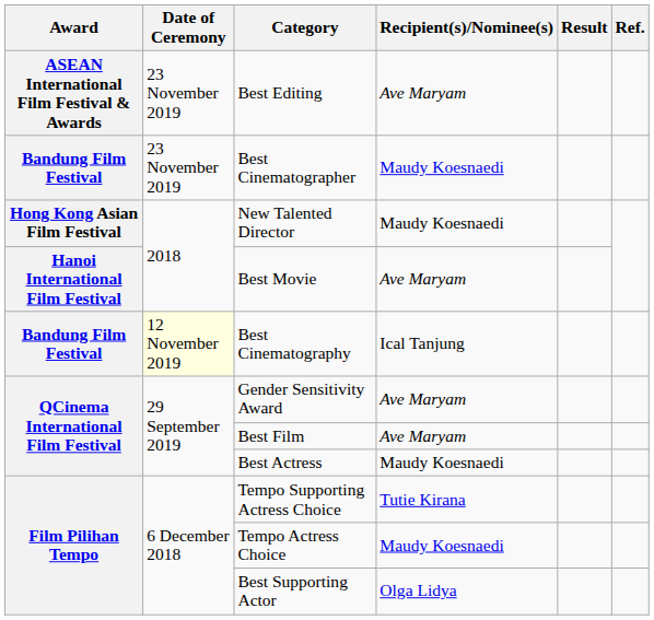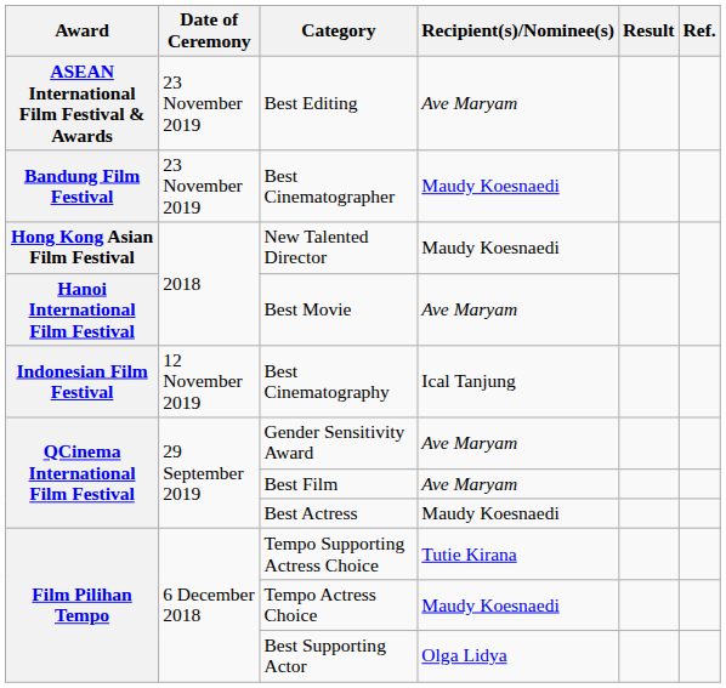 <table class="wikitable plainrowheaders sortable">
 <tr>
 <th>Award</th>
 <th>Date of Ceremony</th>
 <th>Category</th>
 <th>Recipient(s)/Nominee(s)</th>
 <th>Result</th>
 <th class="unsortable">Ref.</th>
 </tr>
 <tr>
 <th scope="row"><a href='#'>ASEAN</a> International Film Festival & Awards</th>
 <td>23 November 2019</td>
 <td>Best Editing</td>
 <td><em>Ave Maryam</em></td>
 <td></td>
 <td style="text-align:center;"></td>
 </tr>
 <tr>
 <th scope="row"><a href='#'>Bandung Film Festival</a></th>
 <td>23 November 2019</td>
 <td>Best Cinematographer</td>
 <td rowspan="1"><a href='#'>Maudy Koesnaedi</a></td>
 <td></td>
 <td style="text-align:center;"></td>
 </tr>
 <tr>
 <th scope="row"><a href='#'>Hong Kong</a> Asian Film Festival</th>
 <td rowspan="2">2018</td>
 <td>New Talented Director</td>
 <td>Maudy Koesnaedi</td>
 <td></td>
 <td style="text-align:center;" rowspan="2"></td>
 </tr>
 <tr>
 <th scope="row"><a href='#'>Hanoi International Film Festival</a></th>
 <td>Best Movie</td>
 <td rowspan="1"><em>Ave Maryam</em></td>
 <td></td>
 </tr>
 <tr>
-<th scope="row"><a href='#'>Bandung Film Festival</a></th>
-<td style="background: lightyellow;">12 November 2019</td>
+<th scope="row"><a href='#'>Indonesian Film Festival</a></th>
+<td>12 November 2019</td>
 <td>Best Cinematography</td>
 <td>Ical Tanjung</td>
 <td></td>
 <td style="text-align:center;"></td>
 </tr>
 <tr>
 <th rowspan="3" scope="row"><a href='#'>QCinema International Film Festival</a></th>
 <td rowspan="3">29 September 2019</td>
 <td>Gender Sensitivity Award</td>
 <td><em>Ave Maryam</em></td>
 <td></td>
 <td style="text-align:center;"></td>
 </tr>
 <tr>
 <td>Best Film</td>
 <td><em>Ave Maryam</em></td>
 <td></td>
 <td style="text-align:center;"></td>
 </tr>
 <tr>
 <td>Best Actress</td>
 <td>Maudy Koesnaedi</td>
 <td></td>
 <td style="text-align:center;"></td>
 </tr>
 <tr>
 <th rowspan="3" scope="row"><a href='#'>Film Pilihan Tempo</a></th>
 <td rowspan="3">6 December 2018</td>
 <td>Tempo Supporting Actress Choice</td>
 <td rowspan="1"><a href='#'>Tutie Kirana</a></td>
 <td></td>
 <td style="text-align:center;"></td>
 </tr>
 <tr>
 <td>Tempo Actress Choice</td>
 <td rowspan="1"><a href='#'>Maudy Koesnaedi</a></td>
 <td></td>
 <td style="text-align:center;"></td>
 </tr>
 <tr>
 <td>Best Supporting Actor</td>
 <td><a href='#'>Olga Lidya</a></td>
 <td></td>
 <td style="text-align:center;"></td>
 </tr>
 </table>
